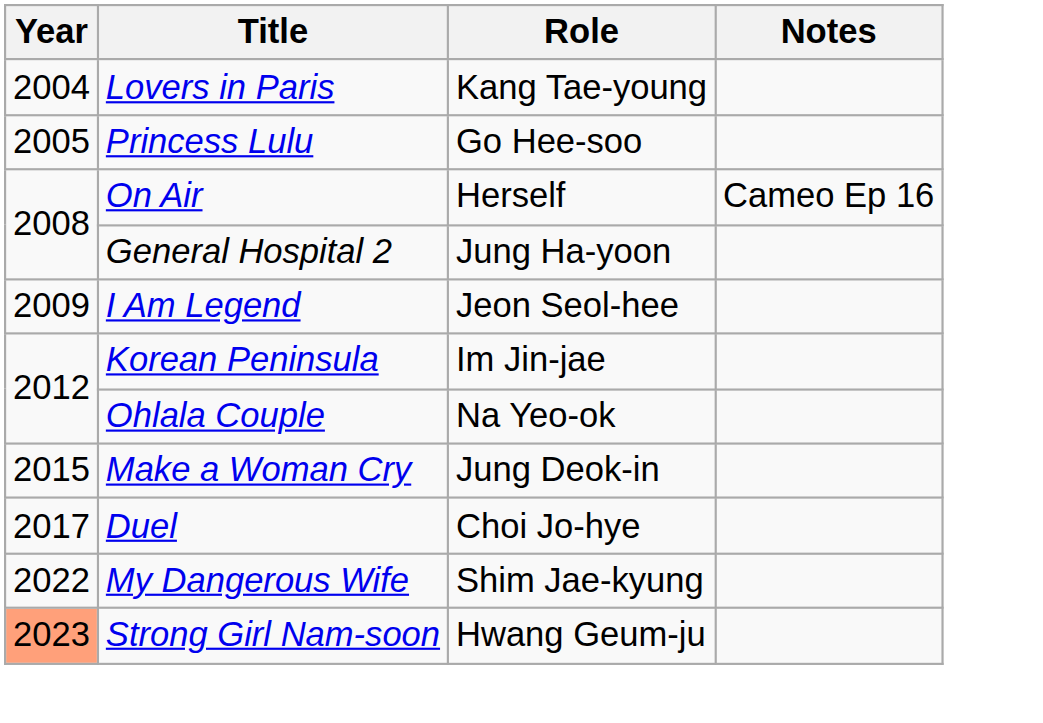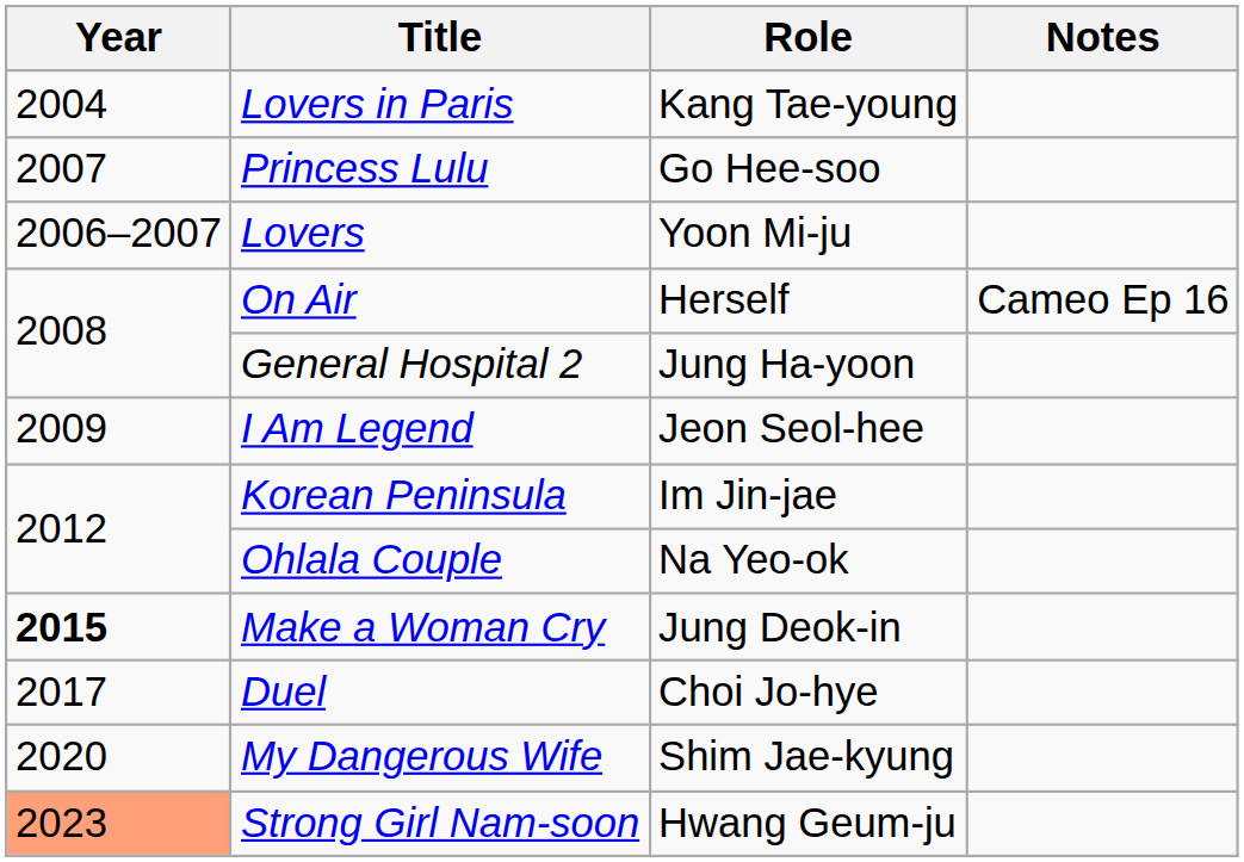 <table class="wikitable sortable plainrowheaders">
 <tr>
 <th scope="col">Year</th>
 <th scope="col">Title</th>
 <th scope="col">Role</th>
 <th scope="col">Notes</th>
 </tr>
 <tr>
 <td>2004</td>
 <td><em><a href='#'>Lovers in Paris</a></em></td>
 <td>Kang Tae-young</td>
 <td></td>
 </tr>
 <tr>
-<td>2005</td>
+<td>2007</td>
 <td><em><a href='#'>Princess Lulu</a></em></td>
 <td>Go Hee-soo</td>
+<td></td>
+</tr>
+<tr>
+<td>2006–2007</td>
+<td><em><a href='#'>Lovers</a></em></td>
+<td>Yoon Mi-ju</td>
 <td></td>
 </tr>
 <tr>
 <td rowspan=2>2008</td>
 <td><em><a href='#'>On Air</a></em></td>
 <td>Herself</td>
 <td>Cameo Ep 16</td>
 </tr>
 <tr>
 <td><em>General Hospital 2</em></td>
 <td>Jung Ha-yoon</td>
 <td></td>
 </tr>
 <tr>
 <td>2009</td>
 <td><em><a href='#'>I Am Legend</a></em></td>
 <td>Jeon Seol-hee</td>
 <td></td>
 </tr>
 <tr>
 <td rowspan=2>2012</td>
 <td><em><a href='#'>Korean Peninsula</a></em></td>
 <td>Im Jin-jae</td>
 <td></td>
 </tr>
 <tr>
 <td><em><a href='#'>Ohlala Couple</a></em></td>
 <td>Na Yeo-ok</td>
 <td></td>
 </tr>
 <tr>
-<td>2015</td>
+<td><strong>2015</strong></td>
 <td><em><a href='#'>Make a Woman Cry</a></em></td>
 <td>Jung Deok-in</td>
 <td></td>
 </tr>
 <tr>
 <td>2017</td>
 <td><em><a href='#'>Duel</a></em></td>
 <td>Choi Jo-hye</td>
 <td></td>
 </tr>
 <tr>
-<td>2022</td>
+<td>2020</td>
 <td><em><a href='#'>My Dangerous Wife</a></em></td>
 <td>Shim Jae-kyung</td>
 <td></td>
 </tr>
 <tr>
 <td style="background: lightsalmon;">2023</td>
 <td><em><a href='#'>Strong Girl Nam-soon</a></em></td>
 <td>Hwang Geum-ju</td>
 <td></td>
 </tr>
 </table>
